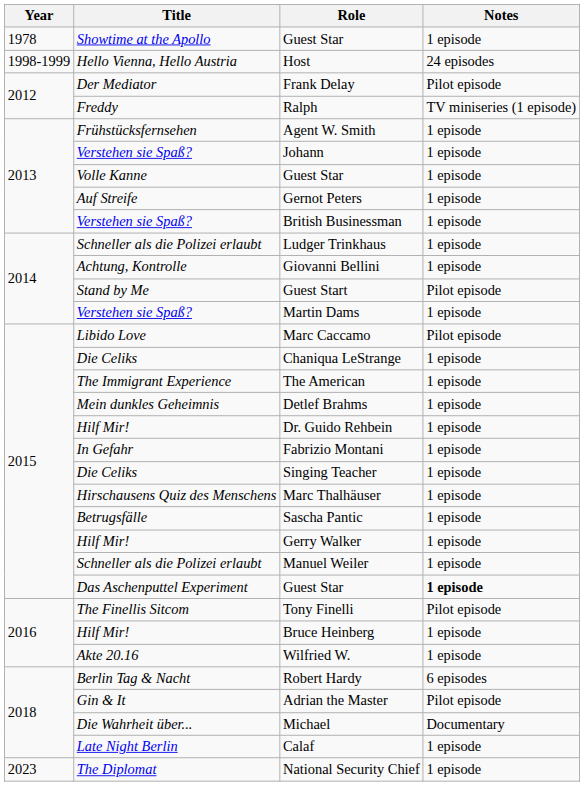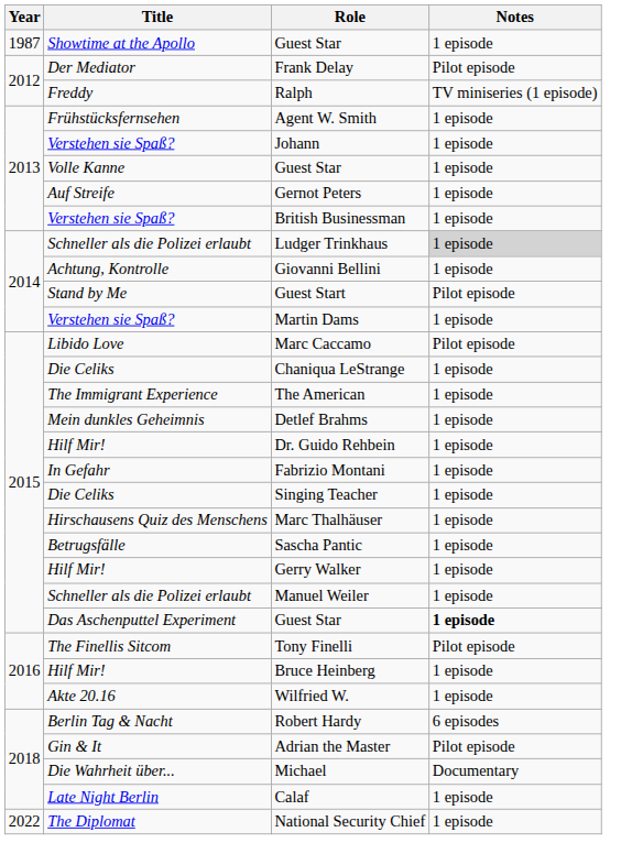 <table class="wikitable">
 <tr>
 <th>Year</th>
 <th>Title</th>
 <th>Role</th>
 <th>Notes</th>
 </tr>
 <tr>
-<td>1978</td>
+<td>1987</td>
 <td><em><a href='#'>Showtime at the Apollo</a></em></td>
 <td>Guest Star</td>
 <td>1 episode</td>
-</tr>
-<tr>
-<td>1998-1999</td>
-<td><em>Hello Vienna, Hello Austria</em></td>
-<td>Host</td>
-<td>24 episodes</td>
 </tr>
 <tr>
 <td rowspan="2">2012</td>
 <td><em>Der Mediator</em></td>
 <td>Frank Delay</td>
 <td>Pilot episode</td>
 </tr>
 <tr>
 <td><em>Freddy</em></td>
 <td>Ralph</td>
 <td>TV miniseries (1 episode)</td>
 </tr>
 <tr>
 <td rowspan="5">2013</td>
 <td><em>Frühstücksfernsehen</em></td>
 <td>Agent W. Smith</td>
 <td>1 episode</td>
 </tr>
 <tr>
 <td><em><a href='#'>Verstehen sie Spaß?</a></em></td>
 <td>Johann</td>
 <td>1 episode</td>
 </tr>
 <tr>
 <td><em>Volle Kanne</em></td>
 <td>Guest Star</td>
 <td>1 episode</td>
 </tr>
 <tr>
 <td><em>Auf Streife</em></td>
 <td>Gernot Peters</td>
 <td>1 episode</td>
 </tr>
 <tr>
 <td><em><a href='#'>Verstehen sie Spaß?</a></em></td>
 <td>British Businessman</td>
 <td>1 episode</td>
 </tr>
 <tr>
 <td rowspan="4">2014</td>
 <td><em>Schneller als die Polizei erlaubt</em></td>
 <td>Ludger Trinkhaus</td>
-<td>1 episode</td>
+<td style="background: lightgrey;">1 episode</td>
 </tr>
 <tr>
 <td><em>Achtung, Kontrolle</em></td>
 <td>Giovanni Bellini</td>
 <td>1 episode</td>
 </tr>
 <tr>
 <td><em>Stand by Me</em></td>
 <td>Guest Start</td>
 <td>Pilot episode</td>
 </tr>
 <tr>
 <td><em><a href='#'>Verstehen sie Spaß?</a></em></td>
 <td>Martin Dams</td>
 <td>1 episode</td>
 </tr>
 <tr>
 <td rowspan="12">2015</td>
 <td><em>Libido Love</em></td>
 <td>Marc Caccamo</td>
 <td>Pilot episode</td>
 </tr>
 <tr>
 <td><em>Die Celiks</em></td>
 <td>Chaniqua LeStrange</td>
 <td>1 episode</td>
 </tr>
 <tr>
 <td><em>The Immigrant Experience</em></td>
 <td>The American</td>
 <td>1 episode</td>
 </tr>
 <tr>
 <td><em>Mein dunkles Geheimnis</em></td>
 <td>Detlef Brahms</td>
 <td>1 episode</td>
 </tr>
 <tr>
 <td><em>Hilf Mir!</em></td>
 <td>Dr. Guido Rehbein</td>
 <td>1 episode</td>
 </tr>
 <tr>
 <td><em>In Gefahr</em></td>
 <td>Fabrizio Montani</td>
 <td>1 episode</td>
 </tr>
 <tr>
 <td><em>Die Celiks</em></td>
 <td>Singing Teacher</td>
 <td>1 episode</td>
 </tr>
 <tr>
 <td><em>Hirschausens Quiz des Menschens</em></td>
 <td>Marc Thalhäuser</td>
 <td>1 episode</td>
 </tr>
 <tr>
 <td><em>Betrugsfälle</em></td>
 <td>Sascha Pantic</td>
 <td>1 episode</td>
 </tr>
 <tr>
 <td><em>Hilf Mir!</em></td>
 <td>Gerry Walker</td>
 <td>1 episode</td>
 </tr>
 <tr>
 <td><em>Schneller als die Polizei erlaubt</em></td>
 <td>Manuel Weiler</td>
 <td>1 episode</td>
 </tr>
 <tr>
 <td><em>Das Aschenputtel Experiment</em></td>
 <td>Guest Star</td>
 <td><strong>1 episode</strong></td>
 </tr>
 <tr>
 <td rowspan="3">2016</td>
 <td><em>The Finellis Sitcom</em></td>
 <td>Tony Finelli</td>
 <td>Pilot episode</td>
 </tr>
 <tr>
 <td><em>Hilf Mir!</em></td>
 <td>Bruce Heinberg</td>
 <td>1 episode</td>
 </tr>
 <tr>
 <td><em>Akte 20.16</em></td>
 <td>Wilfried W.</td>
 <td>1 episode</td>
 </tr>
 <tr>
 <td rowspan="4">2018</td>
 <td><em>Berlin Tag & Nacht</em></td>
 <td>Robert Hardy</td>
 <td>6 episodes</td>
 </tr>
 <tr>
 <td><em>Gin & It</em></td>
 <td>Adrian the Master</td>
 <td>Pilot episode</td>
 </tr>
 <tr>
 <td><em>Die Wahrheit über...</em></td>
 <td>Michael</td>
 <td>Documentary</td>
 </tr>
 <tr>
 <td><em><a href='#'>Late Night Berlin</a></em></td>
 <td>Calaf</td>
 <td>1 episode</td>
 </tr>
 <tr>
-<td>2023</td>
+<td>2022</td>
 <td><em><a href='#'>The Diplomat</a></em></td>
 <td>National Security Chief</td>
 <td>1 episode</td>
 </tr>
 </table>
